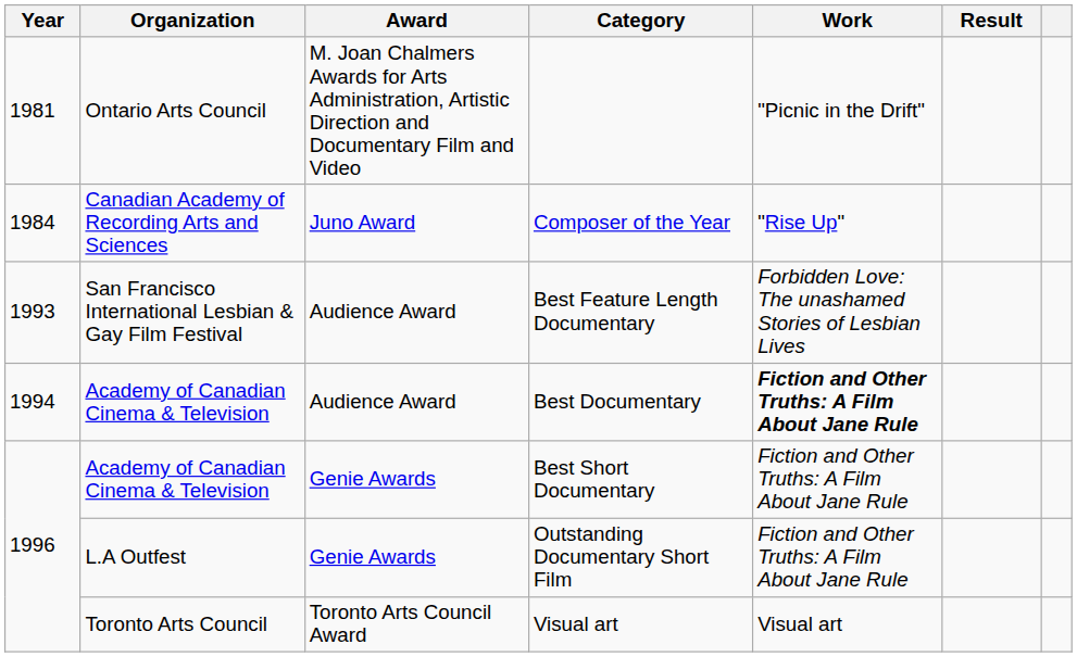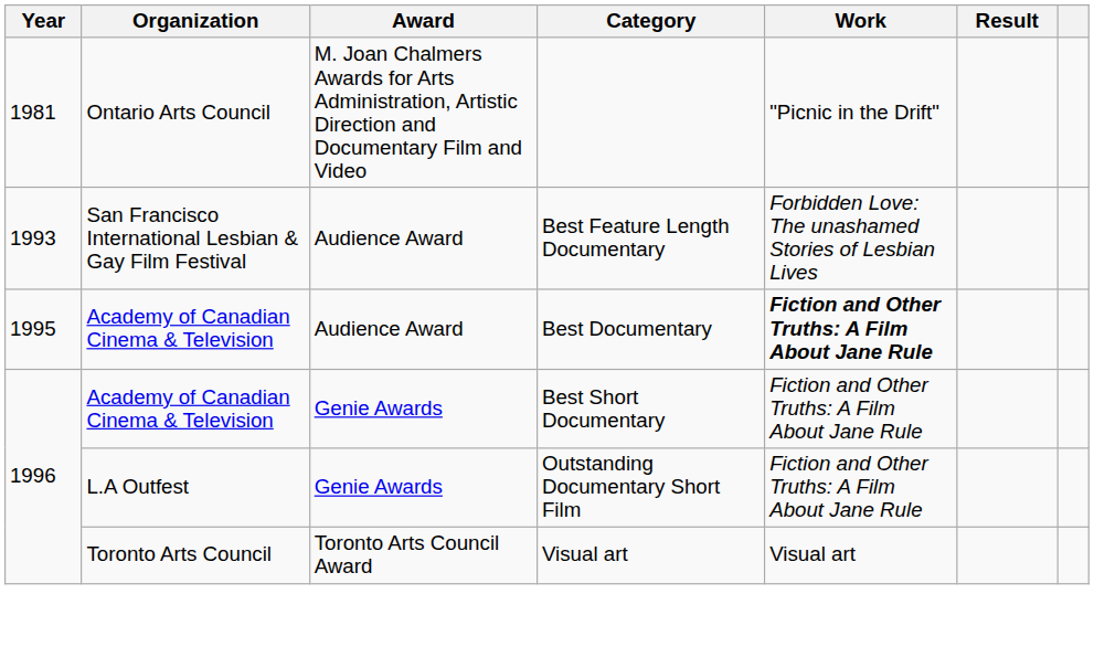 <table class="wikitable sortable" style="width:95%;" cellpadding="5">
 <tr>
 <th scope="col" style="width:30px;">Year</th>
 <th scope="col" style="width:120px;">Organization</th>
 <th scope="col" style="width:120px;">Award</th>
 <th scope="col" style="width:120px;">Category</th>
 <th scope="col" style="width:100px;">Work</th>
 <th scope="col" style="width:10px;">Result</th>
 <th scope="col" style="width:10px"><br></th>
 </tr>
 <tr>
 <td>1981</td>
 <td>Ontario Arts Council</td>
 <td>M. Joan Chalmers Awards for Arts Administration, Artistic Direction and Documentary Film and Video</td>
 <td></td>
 <td>"Picnic in the Drift"</td>
 <td></td>
 <td></td>
 </tr>
 <tr>
-<td>1984</td>
-<td><a href='#'>Canadian Academy of Recording Arts and Sciences</a></td>
-<td><a href='#'>Juno Award</a></td>
-<td><a href='#'>Composer of the Year</a></td>
-<td>"<a href='#'>Rise Up</a>"</td>
-<td></td>
-<td></td>
-</tr>
-<tr>
 <td>1993</td>
 <td>San Francisco International Lesbian & Gay Film Festival</td>
 <td>Audience Award</td>
 <td>Best Feature Length Documentary</td>
 <td><em>Forbidden Love: The unashamed Stories of Lesbian Lives</em></td>
 <td> </td>
 <td></td>
 </tr>
 <tr>
-<td>1994</td>
+<td>1995</td>
 <td><a href='#'>Academy of Canadian Cinema & Television</a></td>
 <td>Audience Award</td>
 <td>Best Documentary</td>
 <td><strong><em>Fiction and Other Truths: A Film About Jane Rule</em></strong></td>
 <td> </td>
 <td></td>
 </tr>
 <tr>
 <td rowspan="3">1996</td>
 <td><a href='#'>Academy of Canadian Cinema & Television</a></td>
 <td><a href='#'>Genie Awards</a></td>
 <td>Best Short Documentary</td>
 <td><em>Fiction and Other Truths: A Film About Jane Rule</em></td>
 <td> </td>
 <td></td>
 </tr>
 <tr>
 <td>L.A Outfest</td>
 <td><a href='#'>Genie Awards</a></td>
 <td>Outstanding Documentary Short Film</td>
 <td><em>Fiction and Other Truths: A Film About Jane Rule</em></td>
 <td> </td>
 <td></td>
 </tr>
 <tr>
 <td>Toronto Arts Council</td>
 <td>Toronto Arts Council Award</td>
 <td>Visual art</td>
 <td>Visual art</td>
 <td></td>
 <td></td>
 </tr>
 </table>
